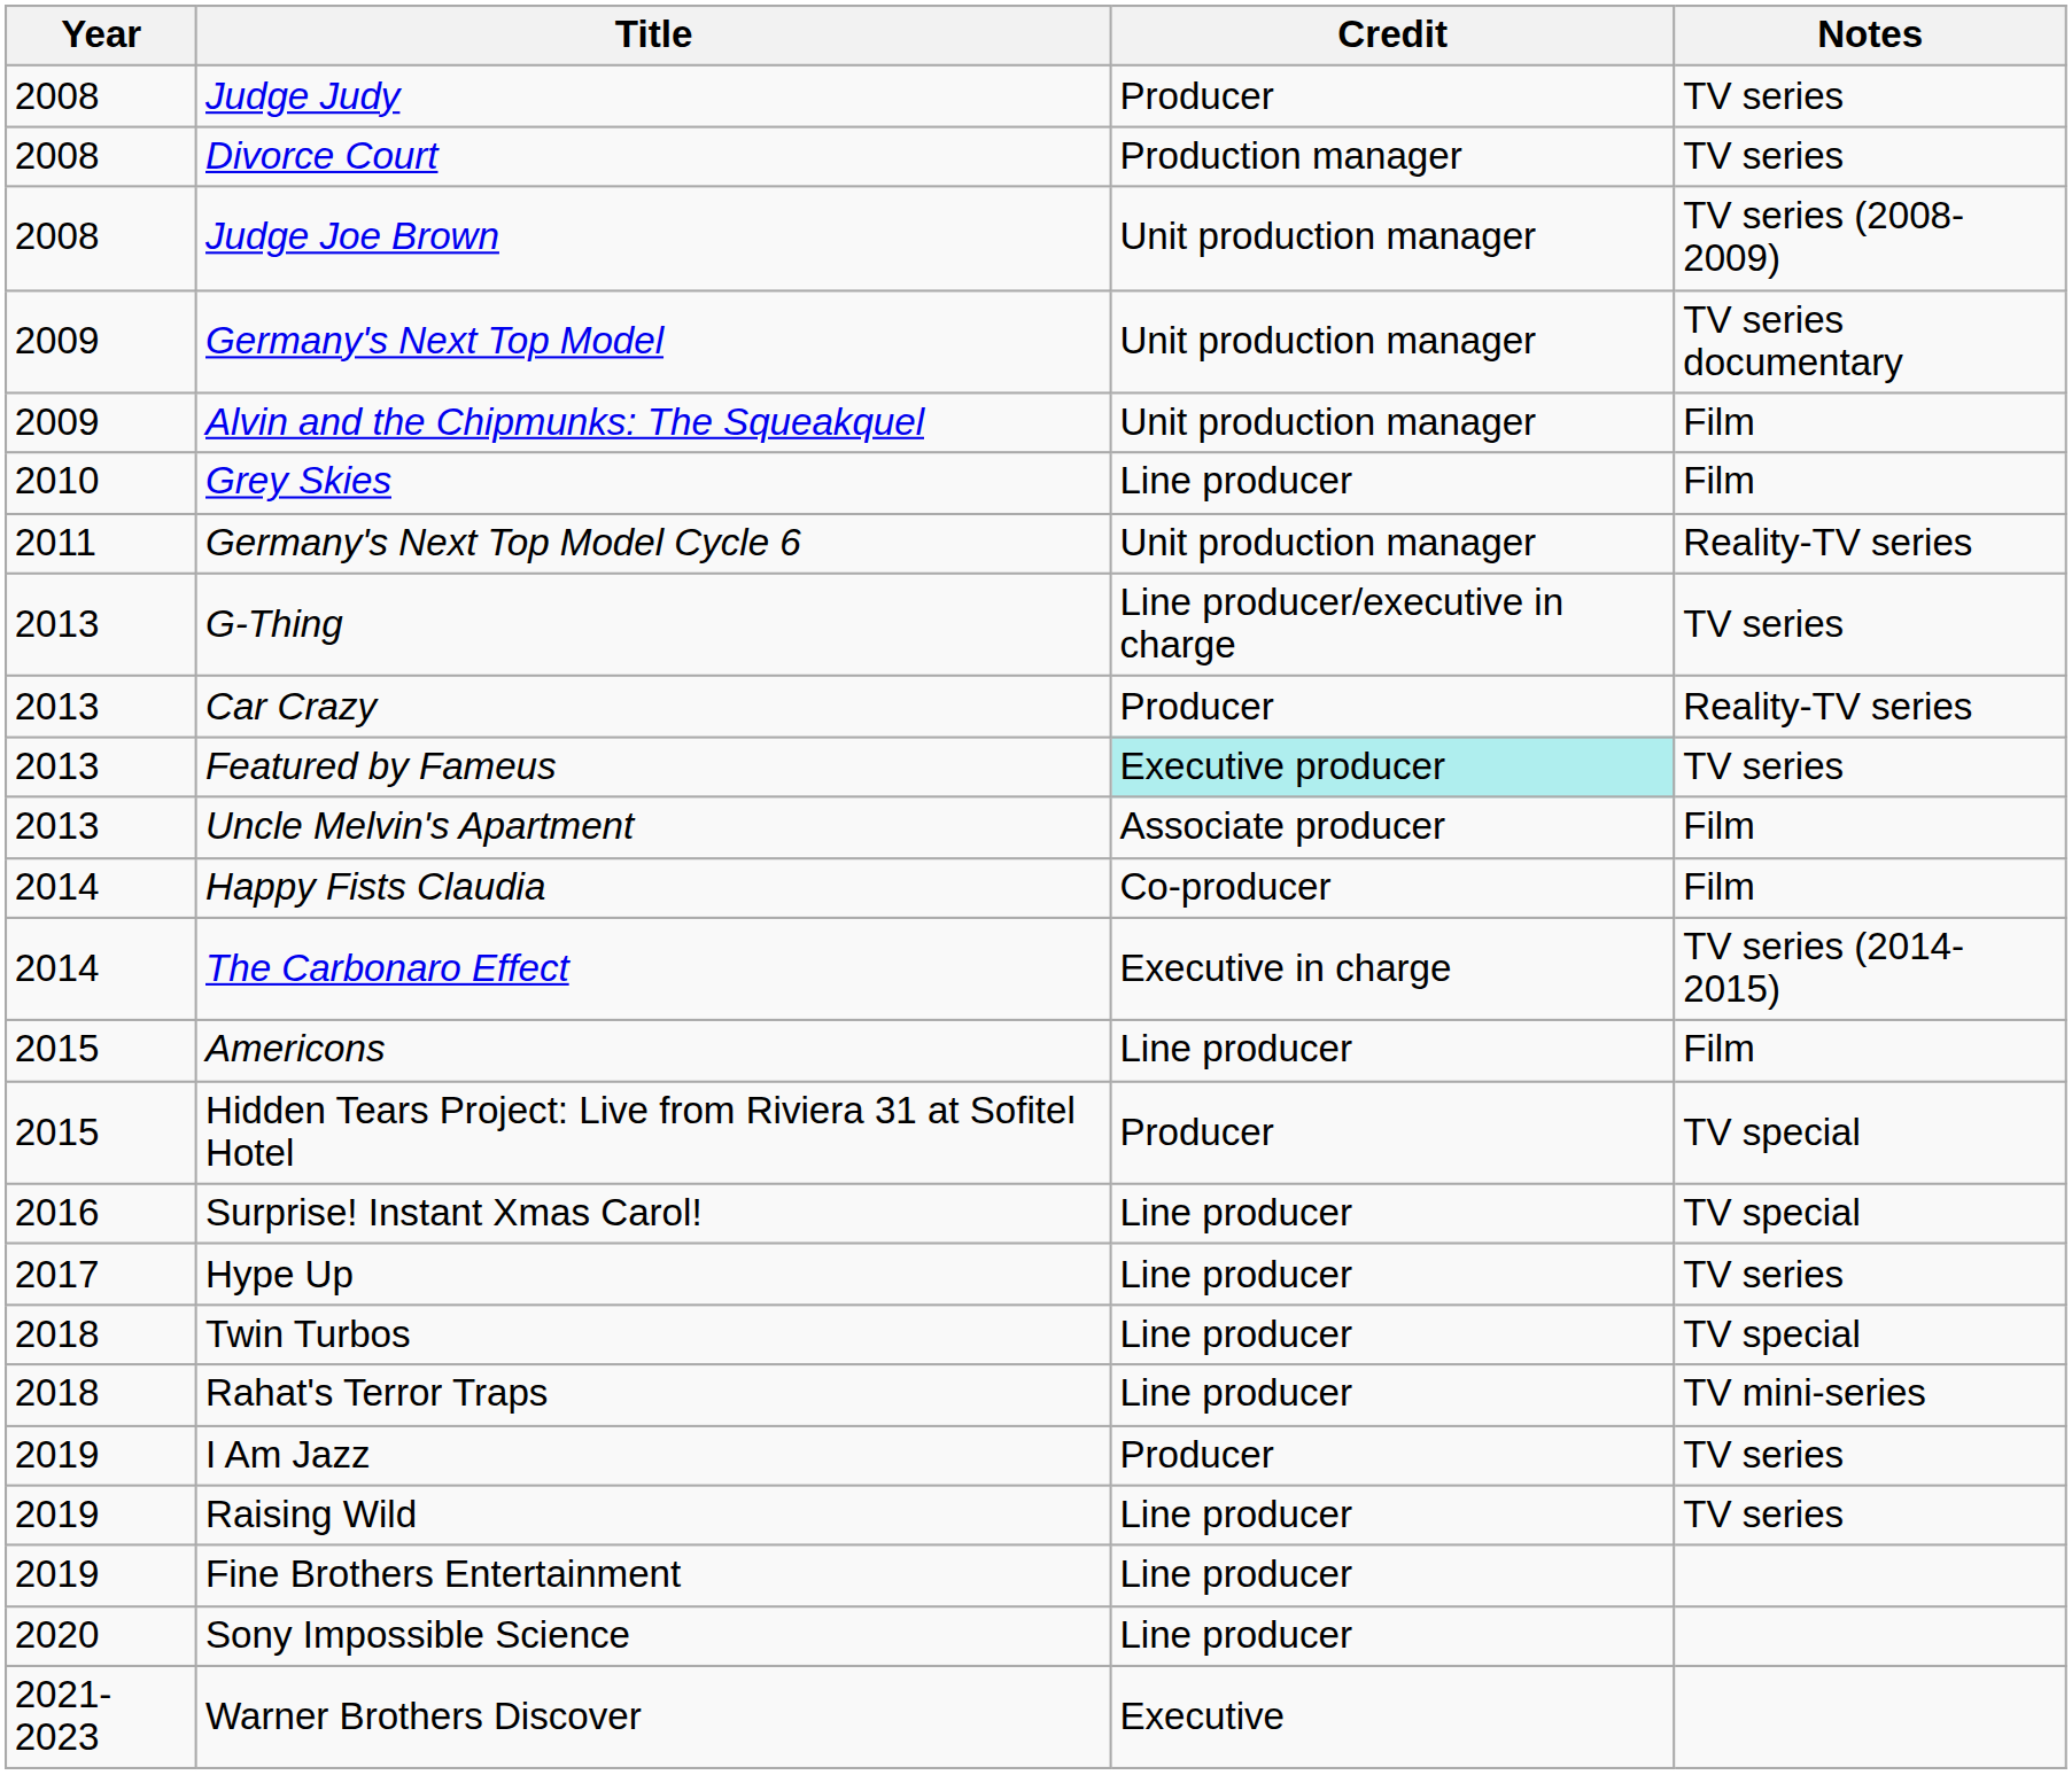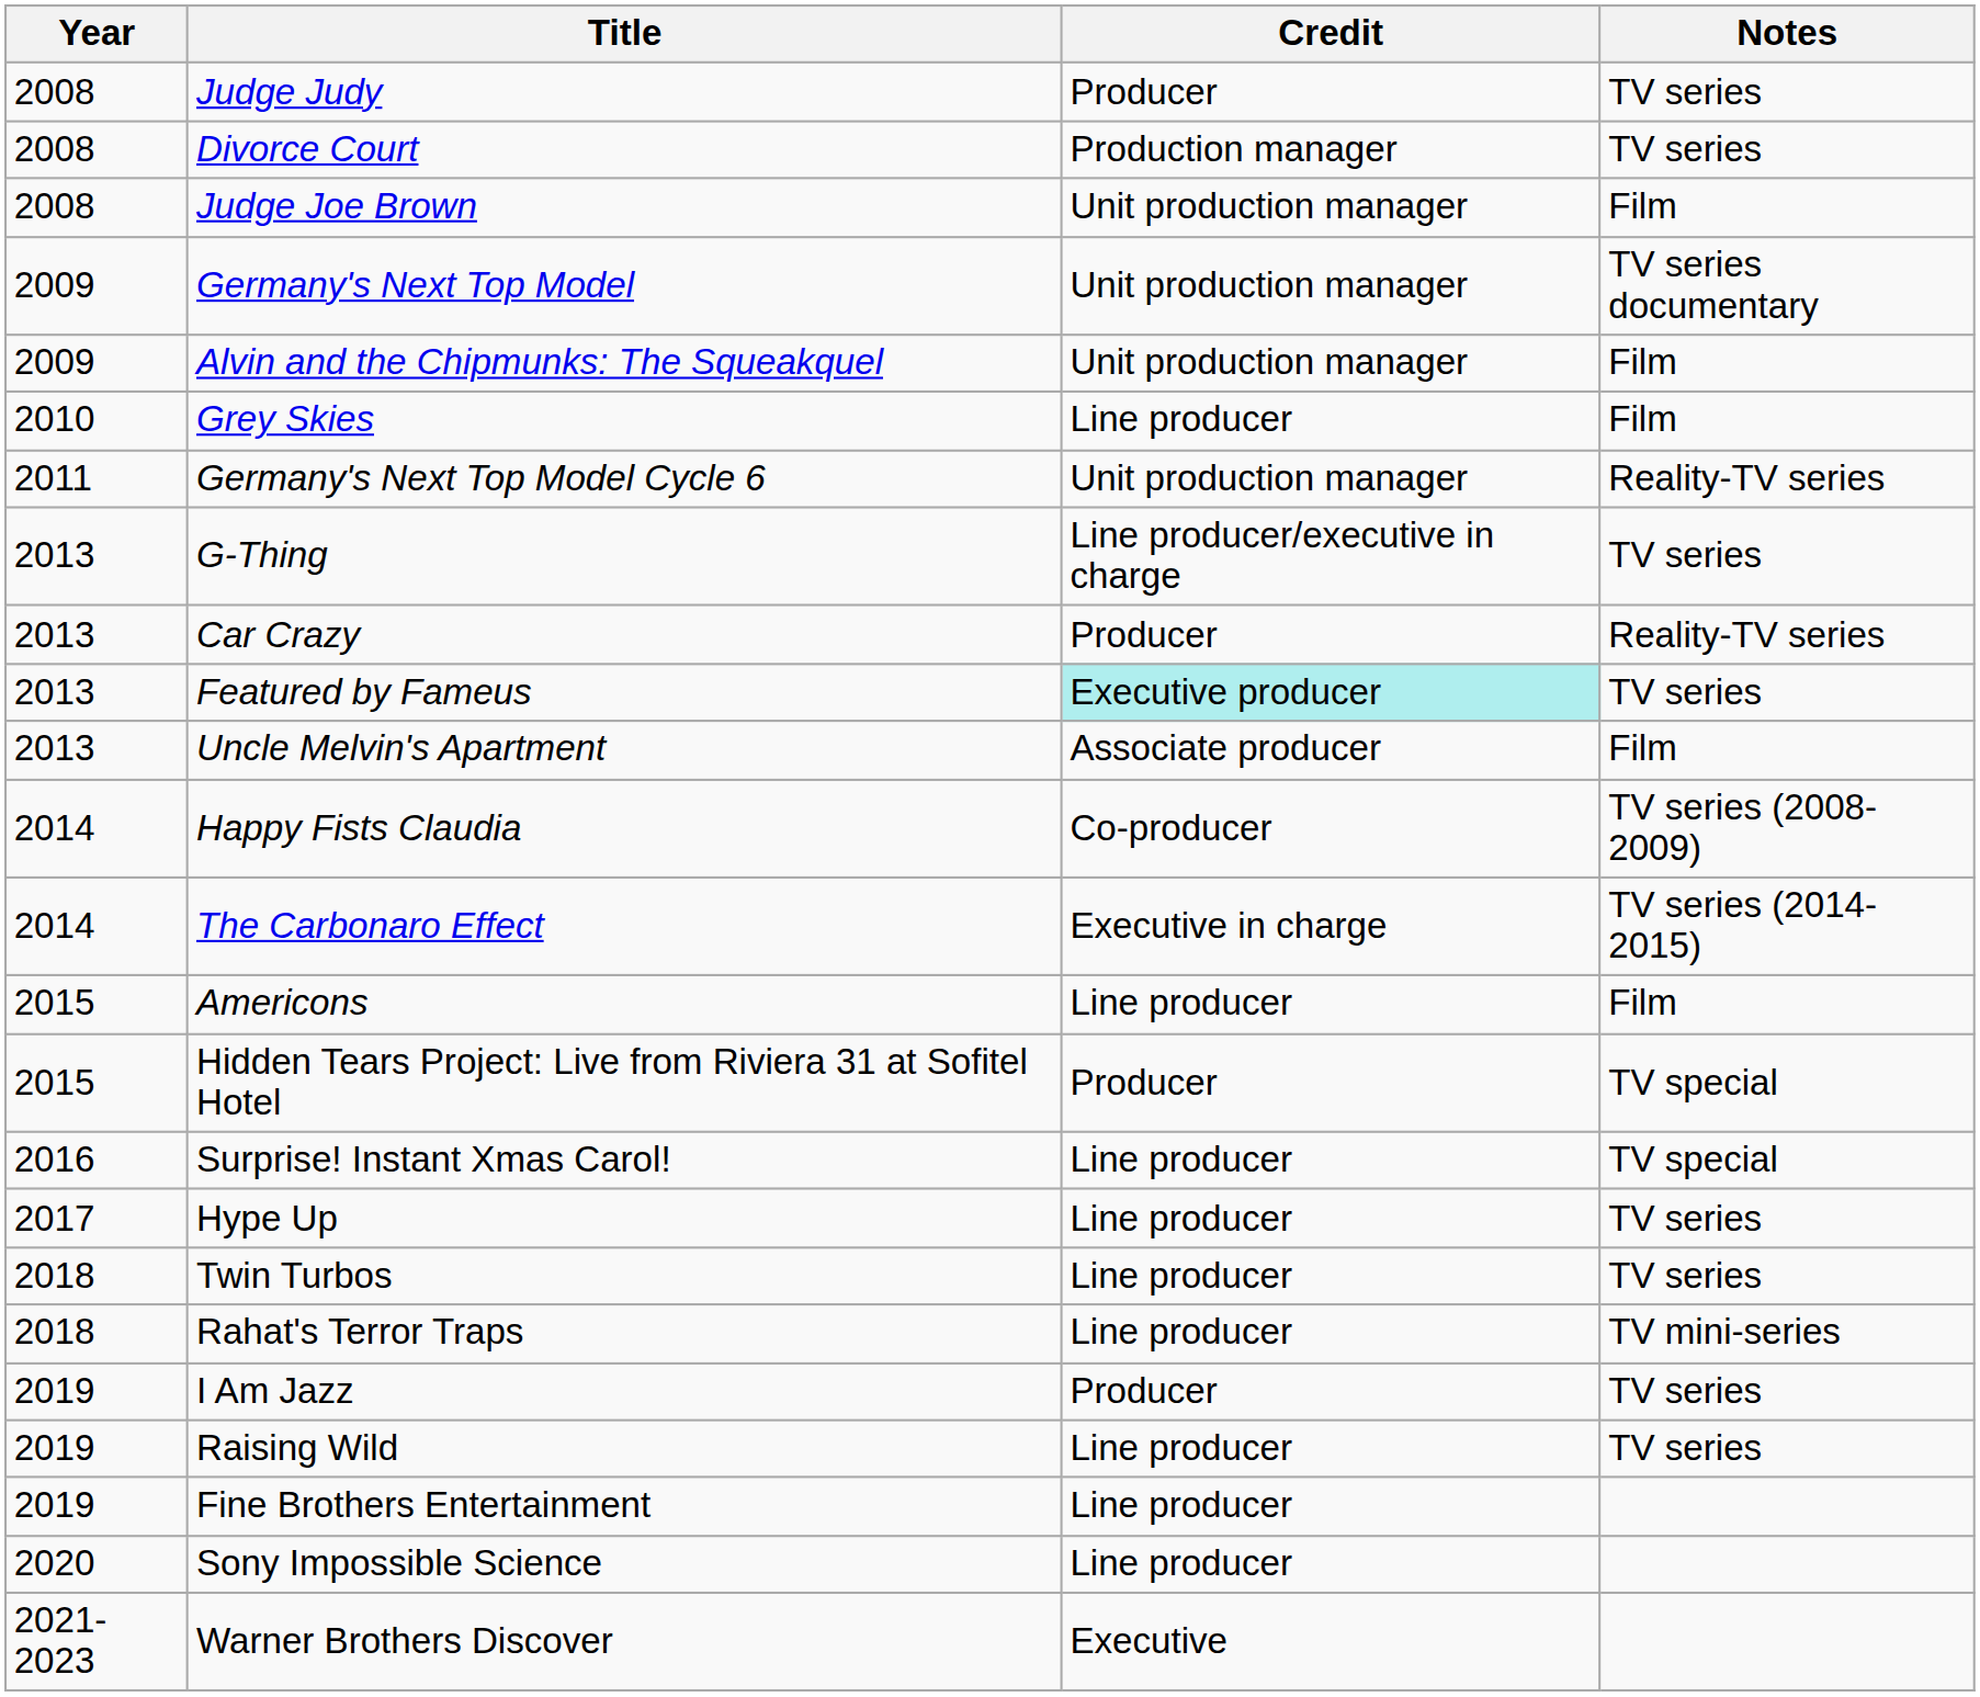 <table class="wikitable">
 <tr>
 <th>Year</th>
 <th>Title</th>
 <th>Credit</th>
 <th>Notes</th>
 </tr>
 <tr>
 <td>2008</td>
 <td><em><a href='#'>Judge Judy</a></em></td>
 <td>Producer</td>
 <td>TV series</td>
 </tr>
 <tr>
 <td>2008</td>
 <td><em><a href='#'>Divorce Court</a></em></td>
 <td>Production manager</td>
 <td>TV series</td>
 </tr>
 <tr>
 <td>2008</td>
 <td><em><a href='#'>Judge Joe Brown</a></em></td>
 <td>Unit production manager</td>
-<td>TV series (2008-2009)</td>
+<td>Film</td>
 </tr>
 <tr>
 <td>2009</td>
 <td><em><a href='#'>Germany's Next Top Model</a></em></td>
 <td>Unit production manager</td>
 <td>TV series documentary</td>
 </tr>
 <tr>
 <td>2009</td>
 <td><em><a href='#'>Alvin and the Chipmunks: The Squeakquel</a></em></td>
 <td>Unit production manager</td>
 <td>Film</td>
 </tr>
 <tr>
 <td>2010</td>
 <td><em><a href='#'>Grey Skies</a></em></td>
 <td>Line producer</td>
 <td>Film</td>
 </tr>
 <tr>
 <td>2011</td>
 <td><em>Germany's Next Top Model Cycle 6</em></td>
 <td>Unit production manager</td>
 <td>Reality-TV series</td>
 </tr>
 <tr>
 <td>2013</td>
 <td><em>G-Thing</em></td>
 <td>Line producer/executive in charge</td>
 <td>TV series</td>
 </tr>
 <tr>
 <td>2013</td>
 <td><em>Car Crazy</em></td>
 <td>Producer</td>
 <td>Reality-TV series</td>
 </tr>
 <tr>
 <td>2013</td>
 <td><em>Featured by Fameus</em></td>
 <td style="background: paleturquoise;">Executive producer</td>
 <td>TV series</td>
 </tr>
 <tr>
 <td>2013</td>
 <td><em>Uncle Melvin's Apartment</em></td>
 <td>Associate producer</td>
 <td>Film</td>
 </tr>
 <tr>
 <td>2014</td>
 <td><em>Happy Fists Claudia</em></td>
 <td>Co-producer</td>
-<td>Film</td>
+<td>TV series (2008-2009)</td>
 </tr>
 <tr>
 <td>2014</td>
 <td><em><a href='#'>The Carbonaro Effect</a></em></td>
 <td>Executive in charge</td>
 <td>TV series (2014-2015)</td>
 </tr>
 <tr>
 <td>2015</td>
 <td><em>Americons</em></td>
 <td>Line producer</td>
 <td>Film</td>
 </tr>
 <tr>
 <td>2015</td>
 <td>Hidden Tears Project: Live from Riviera 31 at Sofitel Hotel</td>
 <td>Producer</td>
 <td>TV special</td>
 </tr>
 <tr>
 <td>2016</td>
 <td>Surprise! Instant Xmas Carol!</td>
 <td>Line producer</td>
 <td>TV special</td>
 </tr>
 <tr>
 <td>2017</td>
 <td>Hype Up</td>
 <td>Line producer</td>
 <td>TV series</td>
 </tr>
 <tr>
 <td>2018</td>
 <td>Twin Turbos</td>
 <td>Line producer</td>
-<td>TV special</td>
+<td>TV series</td>
 </tr>
 <tr>
 <td>2018</td>
 <td>Rahat's Terror Traps</td>
 <td>Line producer</td>
 <td>TV mini-series</td>
 </tr>
 <tr>
 <td>2019</td>
 <td>I Am Jazz</td>
 <td>Producer</td>
 <td>TV series</td>
 </tr>
 <tr>
 <td>2019</td>
 <td>Raising Wild</td>
 <td>Line producer</td>
 <td>TV series</td>
 </tr>
 <tr>
 <td>2019</td>
 <td>Fine Brothers Entertainment</td>
 <td>Line producer</td>
 <td></td>
 </tr>
 <tr>
 <td>2020</td>
 <td>Sony Impossible Science</td>
 <td>Line producer</td>
 <td></td>
 </tr>
 <tr>
 <td>2021-2023</td>
 <td>Warner Brothers Discover</td>
 <td>Executive</td>
 <td></td>
 </tr>
 </table>
